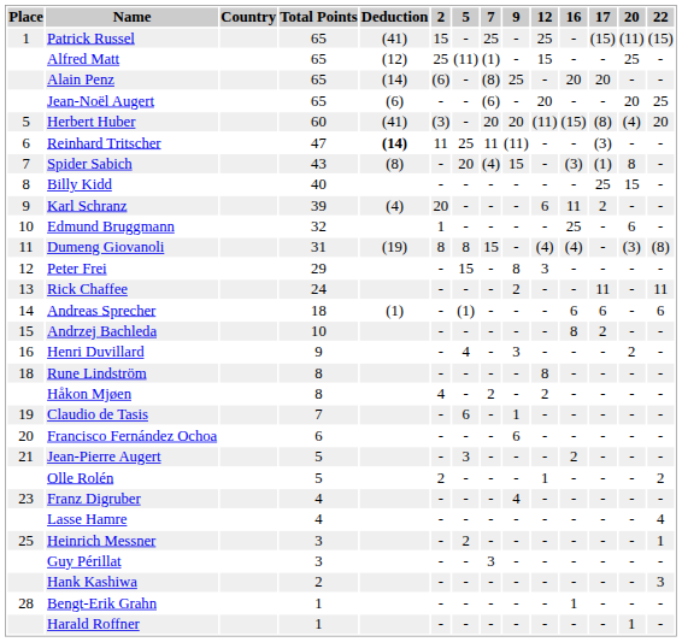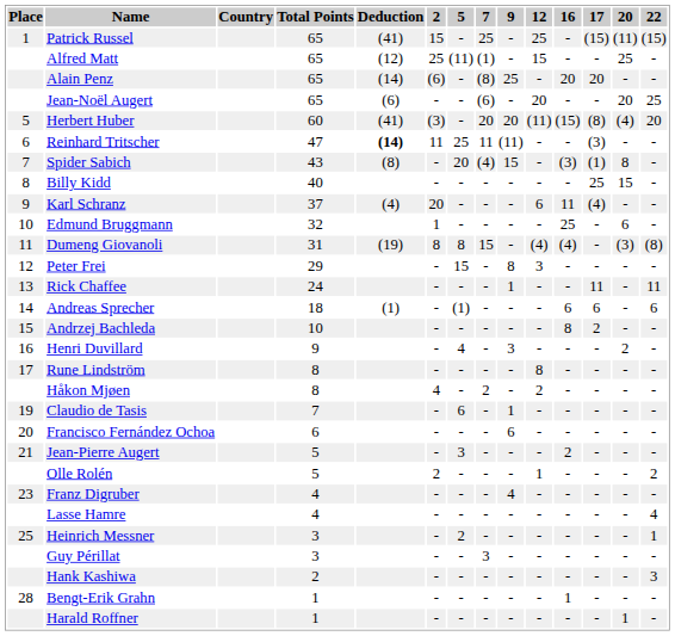 <table border="0" style="border: 1px solid #999; background-color:#FFFFFF; text-align:center">
 <tr align="center" bgcolor="#CCCCCC">
 <th>Place</th>
 <th>Name</th>
 <th>Country</th>
 <th>Total Points</th>
 <th>Deduction</th>
 <th>2</th>
 <th>5</th>
 <th>7</th>
 <th>9</th>
 <th>12</th>
 <th>16</th>
 <th>17</th>
 <th>20</th>
 <th>22</th>
 </tr>
 <tr bgcolor="#EFEFEF">
 <td>1</td>
 <td align="left"><a href='#'>Patrick Russel</a></td>
 <td align="left"></td>
 <td>65</td>
 <td>(41)</td>
 <td>15</td>
 <td>-</td>
 <td>25</td>
 <td>-</td>
 <td>25</td>
 <td>-</td>
 <td>(15)</td>
 <td>(11)</td>
 <td>(15)</td>
 </tr>
 <tr>
 <td></td>
 <td align="left"><a href='#'>Alfred Matt</a></td>
 <td align="left"></td>
 <td>65</td>
 <td>(12)</td>
 <td>25</td>
 <td>(11)</td>
 <td>(1)</td>
 <td>-</td>
 <td>15</td>
 <td>-</td>
 <td>-</td>
 <td>25</td>
 <td>-</td>
 </tr>
 <tr bgcolor="#EFEFEF">
 <td></td>
 <td align="left"><a href='#'>Alain Penz</a></td>
 <td align="left"></td>
 <td>65</td>
 <td>(14)</td>
 <td>(6)</td>
 <td>-</td>
 <td>(8)</td>
 <td>25</td>
 <td>-</td>
 <td>20</td>
 <td>20</td>
 <td>-</td>
 <td>-</td>
 </tr>
 <tr>
 <td></td>
 <td align="left"><a href='#'>Jean-Noël Augert</a></td>
 <td align="left"></td>
 <td>65</td>
 <td>(6)</td>
 <td>-</td>
 <td>-</td>
 <td>(6)</td>
 <td>-</td>
 <td>20</td>
 <td>-</td>
 <td>-</td>
 <td>20</td>
 <td>25</td>
 </tr>
 <tr bgcolor="#EFEFEF">
 <td>5</td>
 <td align="left"><a href='#'>Herbert Huber</a></td>
 <td align="left"></td>
 <td>60</td>
 <td>(41)</td>
 <td>(3)</td>
 <td>-</td>
 <td>20</td>
 <td>20</td>
 <td>(11)</td>
 <td>(15)</td>
 <td>(8)</td>
 <td>(4)</td>
 <td>20</td>
 </tr>
 <tr>
 <td>6</td>
 <td align="left"><a href='#'>Reinhard Tritscher</a></td>
 <td align="left"></td>
 <td>47</td>
 <td><strong>(14)</strong></td>
 <td>11</td>
 <td>25</td>
 <td>11</td>
 <td>(11)</td>
 <td>-</td>
 <td>-</td>
 <td>(3)</td>
 <td>-</td>
 <td>-</td>
 </tr>
 <tr bgcolor="#EFEFEF">
 <td>7</td>
 <td align="left"><a href='#'>Spider Sabich</a></td>
 <td align="left"></td>
 <td>43</td>
 <td>(8)</td>
 <td>-</td>
 <td>20</td>
 <td>(4)</td>
 <td>15</td>
 <td>-</td>
 <td>(3)</td>
 <td>(1)</td>
 <td>8</td>
 <td>-</td>
 </tr>
 <tr>
 <td>8</td>
 <td align="left"><a href='#'>Billy Kidd</a></td>
 <td align="left"></td>
 <td>40</td>
 <td></td>
 <td>-</td>
 <td>-</td>
 <td>-</td>
 <td>-</td>
 <td>-</td>
 <td>-</td>
 <td>25</td>
 <td>15</td>
 <td>-</td>
 </tr>
 <tr bgcolor="#EFEFEF">
 <td>9</td>
 <td align="left"><a href='#'>Karl Schranz</a></td>
 <td align="left"></td>
-<td>39</td>
+<td>37</td>
 <td>(4)</td>
 <td>20</td>
 <td>-</td>
 <td>-</td>
 <td>-</td>
 <td>6</td>
 <td>11</td>
-<td>2</td>
+<td>(4)</td>
 <td>-</td>
 <td>-</td>
 </tr>
 <tr>
 <td>10</td>
 <td align="left"><a href='#'>Edmund Bruggmann</a></td>
 <td align="left"></td>
 <td>32</td>
 <td></td>
 <td>1</td>
 <td>-</td>
 <td>-</td>
 <td>-</td>
 <td>-</td>
 <td>25</td>
 <td>-</td>
 <td>6</td>
 <td>-</td>
 </tr>
 <tr bgcolor="#EFEFEF">
 <td>11</td>
 <td align="left"><a href='#'>Dumeng Giovanoli</a></td>
 <td align="left"></td>
 <td>31</td>
 <td>(19)</td>
 <td>8</td>
 <td>8</td>
 <td>15</td>
 <td>-</td>
 <td>(4)</td>
 <td>(4)</td>
 <td>-</td>
 <td>(3)</td>
 <td>(8)</td>
 </tr>
 <tr>
 <td>12</td>
 <td align="left"><a href='#'>Peter Frei</a></td>
 <td align="left"></td>
 <td>29</td>
 <td></td>
 <td>-</td>
 <td>15</td>
 <td>-</td>
 <td>8</td>
 <td>3</td>
 <td>-</td>
 <td>-</td>
 <td>-</td>
 <td>-</td>
 </tr>
 <tr bgcolor="#EFEFEF">
 <td>13</td>
 <td align="left"><a href='#'>Rick Chaffee</a></td>
 <td align="left"></td>
 <td>24</td>
 <td></td>
 <td>-</td>
 <td>-</td>
 <td>-</td>
-<td>2</td>
+<td>1</td>
 <td>-</td>
 <td>-</td>
 <td>11</td>
 <td>-</td>
 <td>11</td>
 </tr>
 <tr>
 <td>14</td>
 <td align="left"><a href='#'>Andreas Sprecher</a></td>
 <td align="left"></td>
 <td>18</td>
 <td>(1)</td>
 <td>-</td>
 <td>(1)</td>
 <td>-</td>
 <td>-</td>
 <td>-</td>
 <td>6</td>
 <td>6</td>
 <td>-</td>
 <td>6</td>
 </tr>
 <tr bgcolor="#EFEFEF">
 <td>15</td>
 <td align="left"><a href='#'>Andrzej Bachleda</a></td>
 <td align="left"></td>
 <td>10</td>
 <td></td>
 <td>-</td>
 <td>-</td>
 <td>-</td>
 <td>-</td>
 <td>-</td>
 <td>8</td>
 <td>2</td>
 <td>-</td>
 <td>-</td>
 </tr>
 <tr>
 <td>16</td>
 <td align="left"><a href='#'>Henri Duvillard</a></td>
 <td align="left"></td>
 <td>9</td>
 <td></td>
 <td>-</td>
 <td>4</td>
 <td>-</td>
 <td>3</td>
 <td>-</td>
 <td>-</td>
 <td>-</td>
 <td>2</td>
 <td>-</td>
 </tr>
 <tr bgcolor="#EFEFEF">
-<td>18</td>
+<td>17</td>
 <td align="left"><a href='#'>Rune Lindström</a></td>
 <td align="left"></td>
 <td>8</td>
 <td></td>
 <td>-</td>
 <td>-</td>
 <td>-</td>
 <td>-</td>
 <td>8</td>
 <td>-</td>
 <td>-</td>
 <td>-</td>
 <td>-</td>
 </tr>
 <tr>
 <td></td>
 <td align="left"><a href='#'>Håkon Mjøen</a></td>
 <td align="left"></td>
 <td>8</td>
 <td></td>
 <td>4</td>
 <td>-</td>
 <td>2</td>
 <td>-</td>
 <td>2</td>
 <td>-</td>
 <td>-</td>
 <td>-</td>
 <td>-</td>
 </tr>
 <tr bgcolor="#EFEFEF">
 <td>19</td>
 <td align="left"><a href='#'>Claudio de Tasis</a></td>
 <td align="left"></td>
 <td>7</td>
 <td></td>
 <td>-</td>
 <td>6</td>
 <td>-</td>
 <td>1</td>
 <td>-</td>
 <td>-</td>
 <td>-</td>
 <td>-</td>
 <td>-</td>
 </tr>
 <tr>
 <td>20</td>
 <td align="left"><a href='#'>Francisco Fernández Ochoa</a></td>
 <td align="left"></td>
 <td>6</td>
 <td></td>
 <td>-</td>
 <td>-</td>
 <td>-</td>
 <td>6</td>
 <td>-</td>
 <td>-</td>
 <td>-</td>
 <td>-</td>
 <td>-</td>
 </tr>
 <tr bgcolor="#EFEFEF">
 <td>21</td>
 <td align="left"><a href='#'>Jean-Pierre Augert</a></td>
 <td align="left"></td>
 <td>5</td>
 <td></td>
 <td>-</td>
 <td>3</td>
 <td>-</td>
 <td>-</td>
 <td>-</td>
 <td>2</td>
 <td>-</td>
 <td>-</td>
 <td>-</td>
 </tr>
 <tr>
 <td></td>
 <td align="left"><a href='#'>Olle Rolén</a></td>
 <td align="left"></td>
 <td>5</td>
 <td></td>
 <td>2</td>
 <td>-</td>
 <td>-</td>
 <td>-</td>
 <td>1</td>
 <td>-</td>
 <td>-</td>
 <td>-</td>
 <td>2</td>
 </tr>
 <tr bgcolor="#EFEFEF">
 <td>23</td>
 <td align="left"><a href='#'>Franz Digruber</a></td>
 <td align="left"></td>
 <td>4</td>
 <td></td>
 <td>-</td>
 <td>-</td>
 <td>-</td>
 <td>4</td>
 <td>-</td>
 <td>-</td>
 <td>-</td>
 <td>-</td>
 <td>-</td>
 </tr>
 <tr>
 <td></td>
 <td align="left"><a href='#'>Lasse Hamre</a></td>
 <td align="left"></td>
 <td>4</td>
 <td></td>
 <td>-</td>
 <td>-</td>
 <td>-</td>
 <td>-</td>
 <td>-</td>
 <td>-</td>
 <td>-</td>
 <td>-</td>
 <td>4</td>
 </tr>
 <tr bgcolor="#EFEFEF">
 <td>25</td>
 <td align="left"><a href='#'>Heinrich Messner</a></td>
 <td align="left"></td>
 <td>3</td>
 <td></td>
 <td>-</td>
 <td>2</td>
 <td>-</td>
 <td>-</td>
 <td>-</td>
 <td>-</td>
 <td>-</td>
 <td>-</td>
 <td>1</td>
 </tr>
 <tr>
 <td></td>
 <td align="left"><a href='#'>Guy Périllat</a></td>
 <td align="left"></td>
 <td>3</td>
 <td></td>
 <td>-</td>
 <td>-</td>
 <td>3</td>
 <td>-</td>
 <td>-</td>
 <td>-</td>
 <td>-</td>
 <td>-</td>
 <td>-</td>
 </tr>
 <tr bgcolor="#EFEFEF">
 <td></td>
 <td align="left"><a href='#'>Hank Kashiwa</a></td>
 <td align="left"></td>
 <td>2</td>
 <td></td>
 <td>-</td>
 <td>-</td>
 <td>-</td>
 <td>-</td>
 <td>-</td>
 <td>-</td>
 <td>-</td>
 <td>-</td>
 <td>3</td>
 </tr>
 <tr>
 <td>28</td>
 <td align="left"><a href='#'>Bengt-Erik Grahn</a></td>
 <td align="left"></td>
 <td>1</td>
 <td></td>
 <td>-</td>
 <td>-</td>
 <td>-</td>
 <td>-</td>
 <td>-</td>
 <td>1</td>
 <td>-</td>
 <td>-</td>
 <td>-</td>
 </tr>
 <tr bgcolor="#EFEFEF">
 <td></td>
 <td align="left"><a href='#'>Harald Roffner</a></td>
 <td align="left"></td>
 <td>1</td>
 <td></td>
 <td>-</td>
 <td>-</td>
 <td>-</td>
 <td>-</td>
 <td>-</td>
 <td>-</td>
 <td>-</td>
 <td>1</td>
 <td>-</td>
 </tr>
 </table>
